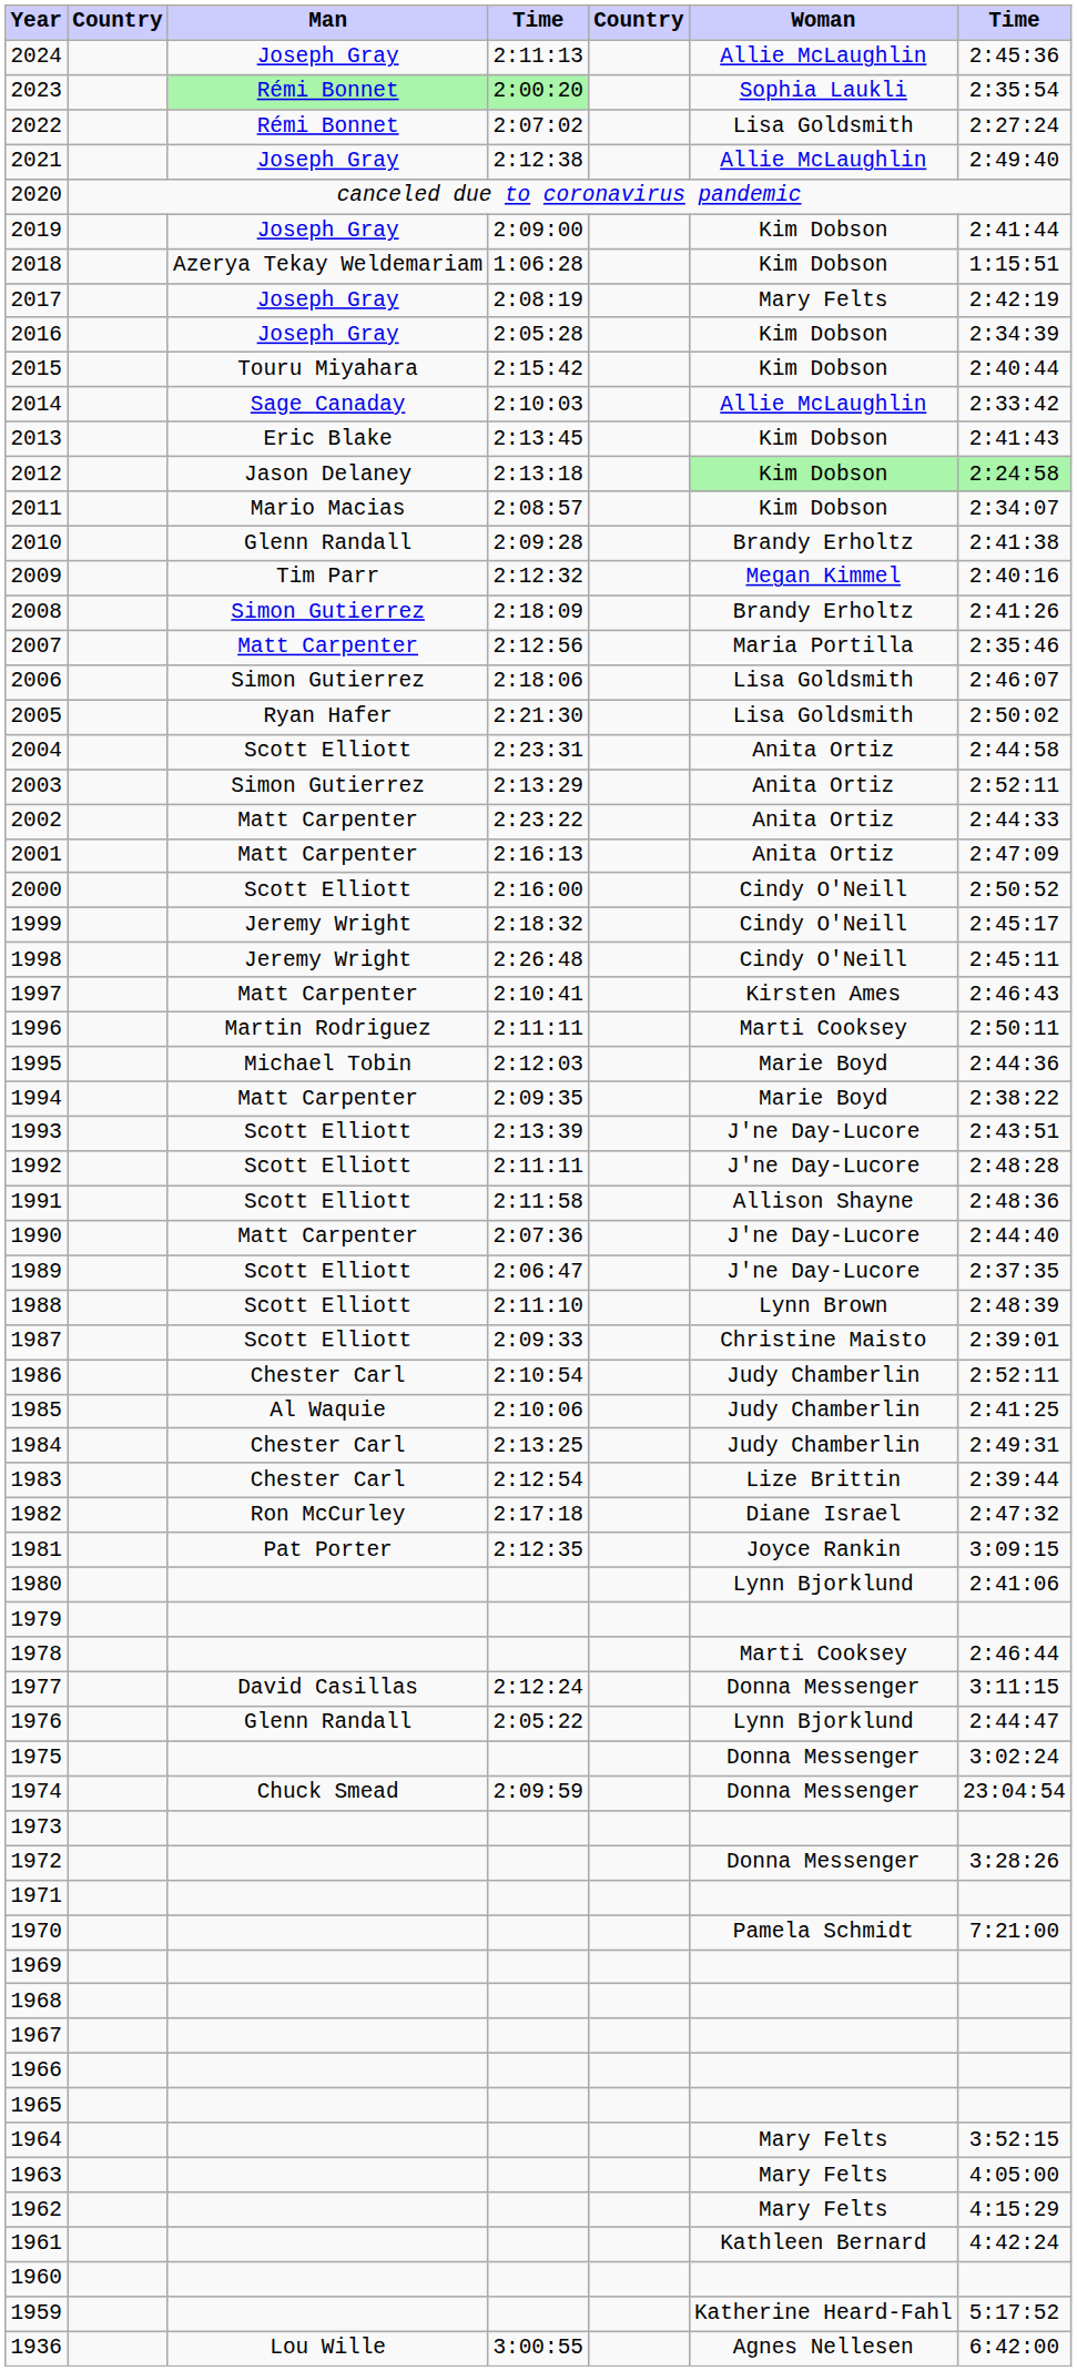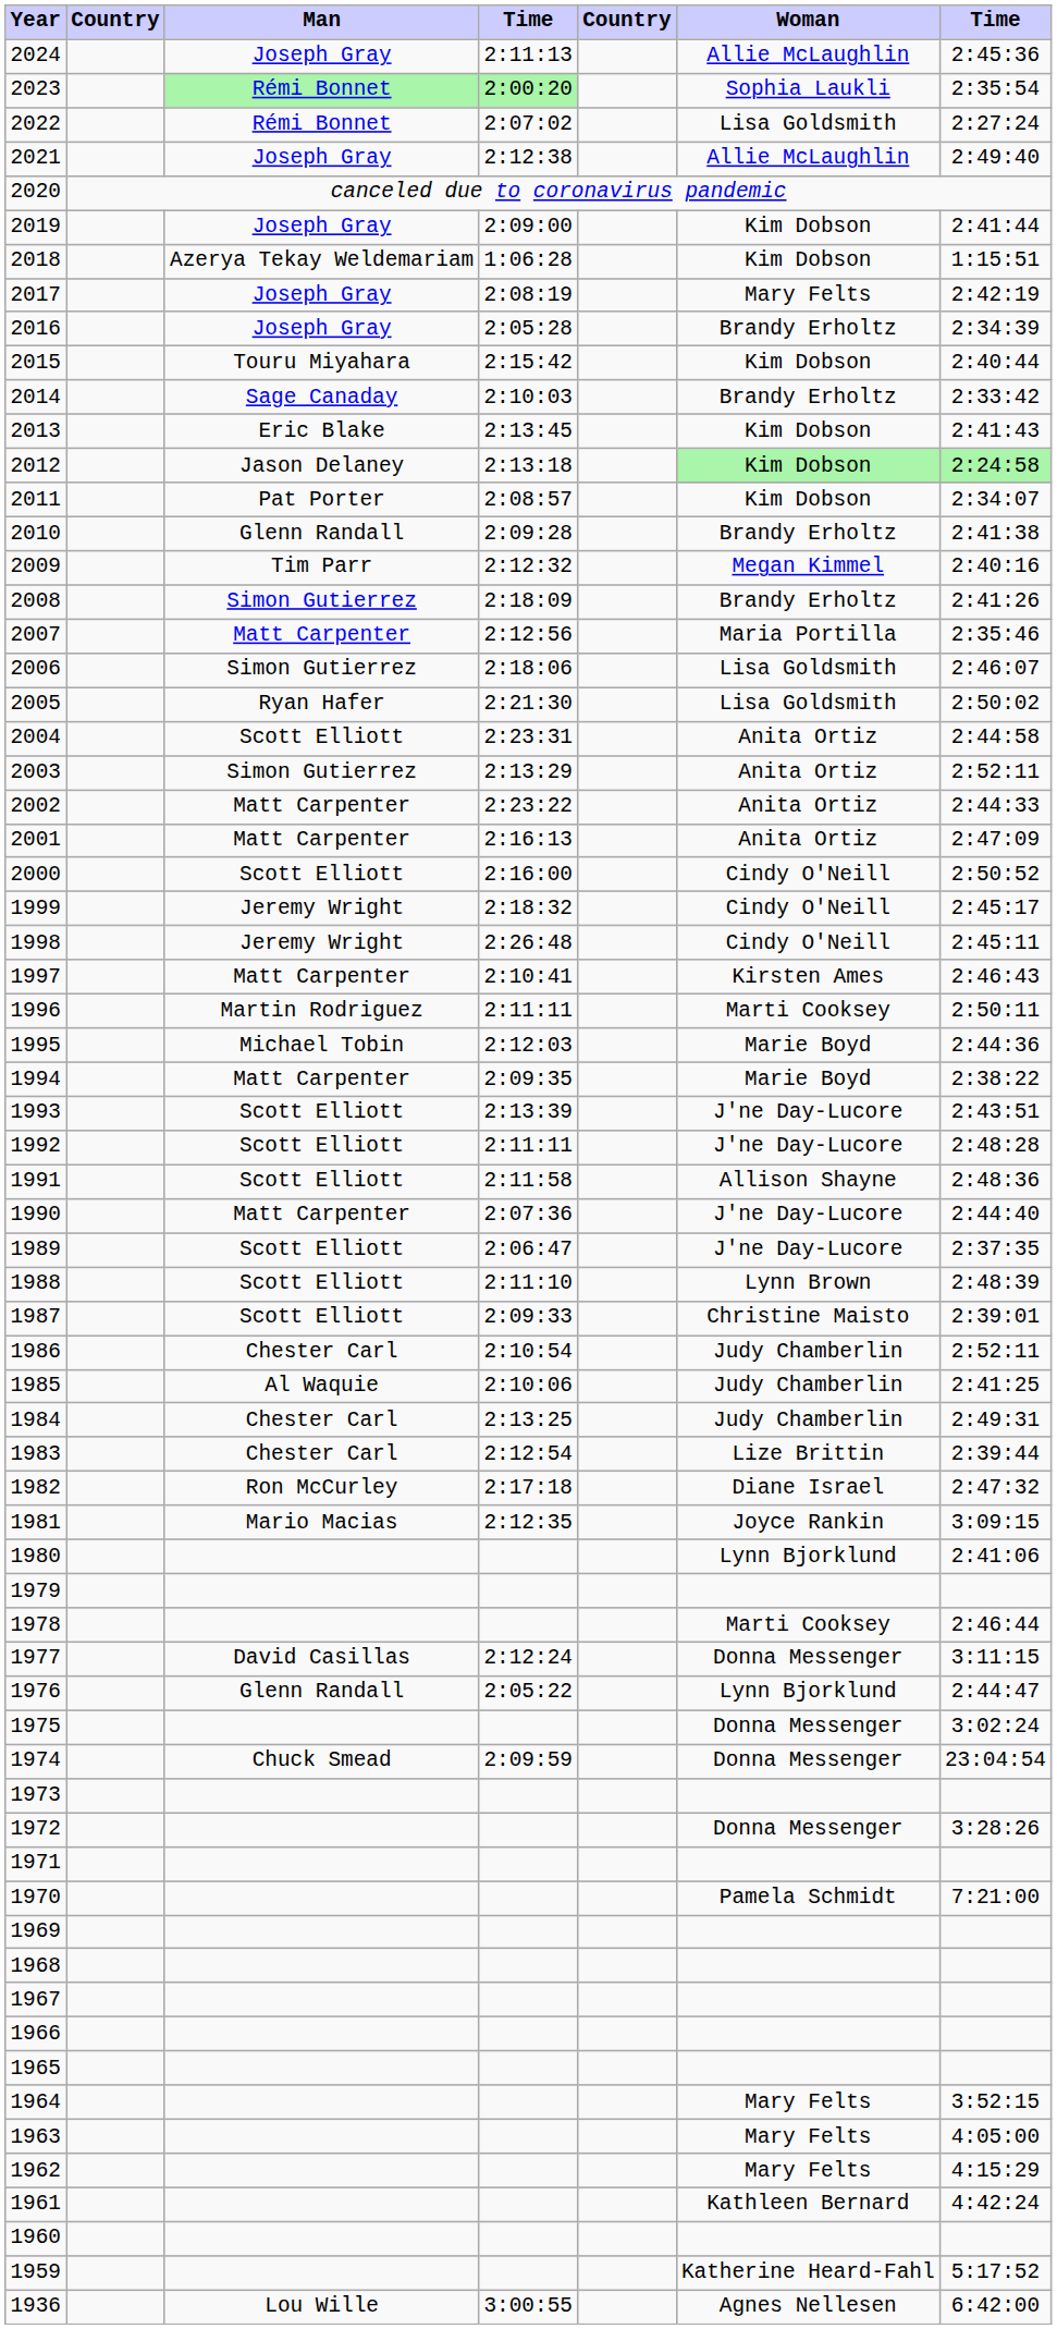 <table class="wikitable" style="font-size:95%; text-align:center;">
 <tr>
 <th style="background:#ccccff">Year</th>
 <th style="background:#ccccff">Country</th>
 <th style="background:#ccccff">Man</th>
 <th style="background:#ccccff">Time</th>
 <th style="background:#ccccff">Country</th>
 <th style="background:#ccccff">Woman</th>
 <th style="background:#ccccff">Time</th>
 </tr>
 <tr>
 <td>2024</td>
 <td></td>
 <td><a href='#'>Joseph Gray</a></td>
 <td>2:11:13</td>
 <td></td>
 <td><a href='#'>Allie McLaughlin</a></td>
 <td>2:45:36</td>
 </tr>
 <tr>
 <td>2023</td>
 <td align=left></td>
 <td bgcolor=#A9F5A9><a href='#'>Rémi Bonnet</a></td>
 <td bgcolor=#A9F5A9>2:00:20</td>
 <td align=left></td>
 <td><a href='#'>Sophia Laukli</a></td>
 <td>2:35:54</td>
 </tr>
 <tr>
 <td>2022</td>
 <td align=left></td>
 <td><a href='#'>Rémi Bonnet</a></td>
 <td>2:07:02</td>
 <td align=left></td>
 <td>Lisa Goldsmith</td>
 <td>2:27:24</td>
 </tr>
 <tr>
 <td>2021</td>
 <td align=left></td>
 <td><a href='#'>Joseph Gray</a></td>
 <td>2:12:38</td>
 <td align=left></td>
 <td><a href='#'>Allie McLaughlin</a></td>
 <td>2:49:40</td>
 </tr>
 <tr>
 <td>2020</td>
 <td colspan="6" align="center"><em>canceled due <a href='#'>to</a> <a href='#'>coronavirus</a> <a href='#'>pandemic</a></em></td>
 </tr>
 <tr>
 <td>2019</td>
 <td align=left></td>
 <td><a href='#'>Joseph Gray</a></td>
 <td>2:09:00</td>
 <td align=left></td>
 <td>Kim Dobson</td>
 <td>2:41:44</td>
 </tr>
 <tr>
 <td>2018</td>
 <td align=left></td>
 <td>Azerya Tekay Weldemariam</td>
 <td>1:06:28</td>
 <td align=left></td>
 <td>Kim Dobson</td>
 <td>1:15:51</td>
 </tr>
 <tr>
 <td>2017</td>
 <td align=left></td>
 <td><a href='#'>Joseph Gray</a></td>
 <td>2:08:19</td>
 <td align=left></td>
 <td>Mary Felts</td>
 <td>2:42:19</td>
 </tr>
 <tr>
 <td>2016</td>
 <td align=left></td>
 <td><a href='#'>Joseph Gray</a></td>
 <td>2:05:28</td>
 <td align=left></td>
-<td>Kim Dobson</td>
+<td>Brandy Erholtz</td>
 <td>2:34:39</td>
 </tr>
 <tr>
 <td>2015</td>
 <td align=left></td>
 <td>Touru Miyahara</td>
 <td>2:15:42</td>
 <td align=left></td>
 <td>Kim Dobson</td>
 <td>2:40:44</td>
 </tr>
 <tr>
 <td>2014</td>
 <td align=left></td>
 <td><a href='#'>Sage Canaday</a></td>
 <td>2:10:03</td>
 <td align=left></td>
-<td><a href='#'>Allie McLaughlin</a></td>
+<td>Brandy Erholtz</td>
 <td>2:33:42</td>
 </tr>
 <tr>
 <td>2013</td>
 <td align=left></td>
 <td>Eric Blake</td>
 <td>2:13:45</td>
 <td align=left></td>
 <td>Kim Dobson</td>
 <td>2:41:43</td>
 </tr>
 <tr>
 <td>2012</td>
 <td align=left></td>
 <td>Jason Delaney</td>
 <td>2:13:18</td>
 <td align=left></td>
 <td bgcolor=#A9F5A9>Kim Dobson</td>
 <td bgcolor=#A9F5A9>2:24:58</td>
 </tr>
 <tr>
 <td>2011</td>
 <td align=left></td>
-<td>Mario Macias</td>
+<td>Pat Porter</td>
 <td>2:08:57</td>
 <td align=left></td>
 <td>Kim Dobson</td>
 <td>2:34:07</td>
 </tr>
 <tr>
 <td>2010</td>
 <td align=left></td>
 <td>Glenn Randall</td>
 <td>2:09:28</td>
 <td align=left></td>
 <td>Brandy Erholtz</td>
 <td>2:41:38</td>
 </tr>
 <tr>
 <td>2009</td>
 <td align=left></td>
 <td>Tim Parr</td>
 <td>2:12:32</td>
 <td align=left></td>
 <td><a href='#'>Megan Kimmel</a></td>
 <td>2:40:16</td>
 </tr>
 <tr>
 <td>2008</td>
 <td align=left></td>
 <td><a href='#'>Simon Gutierrez</a></td>
 <td>2:18:09</td>
 <td align=left></td>
 <td>Brandy Erholtz</td>
 <td>2:41:26</td>
 </tr>
 <tr>
 <td>2007</td>
 <td align=left></td>
 <td><a href='#'>Matt Carpenter</a></td>
 <td>2:12:56</td>
 <td align=left></td>
 <td>Maria Portilla</td>
 <td>2:35:46</td>
 </tr>
 <tr>
 <td>2006</td>
 <td align=left></td>
 <td>Simon Gutierrez</td>
 <td>2:18:06</td>
 <td align=left></td>
 <td>Lisa Goldsmith</td>
 <td>2:46:07</td>
 </tr>
 <tr>
 <td>2005</td>
 <td align=left></td>
 <td>Ryan Hafer</td>
 <td>2:21:30</td>
 <td align=left></td>
 <td>Lisa Goldsmith</td>
 <td>2:50:02</td>
 </tr>
 <tr>
 <td>2004</td>
 <td align=left></td>
 <td>Scott Elliott</td>
 <td>2:23:31</td>
 <td align=left></td>
 <td>Anita Ortiz</td>
 <td>2:44:58</td>
 </tr>
 <tr>
 <td>2003</td>
 <td align=left></td>
 <td>Simon Gutierrez</td>
 <td>2:13:29</td>
 <td align=left></td>
 <td>Anita Ortiz</td>
 <td>2:52:11</td>
 </tr>
 <tr>
 <td>2002</td>
 <td align=left></td>
 <td>Matt Carpenter</td>
 <td>2:23:22</td>
 <td align=left></td>
 <td>Anita Ortiz</td>
 <td>2:44:33</td>
 </tr>
 <tr>
 <td>2001</td>
 <td align=left></td>
 <td>Matt Carpenter</td>
 <td>2:16:13</td>
 <td align=left></td>
 <td>Anita Ortiz</td>
 <td>2:47:09</td>
 </tr>
 <tr>
 <td>2000</td>
 <td align=left></td>
 <td>Scott Elliott</td>
 <td>2:16:00</td>
 <td align=left></td>
 <td>Cindy O'Neill</td>
 <td>2:50:52</td>
 </tr>
 <tr>
 <td>1999</td>
 <td align=left></td>
 <td>Jeremy Wright</td>
 <td>2:18:32</td>
 <td align=left></td>
 <td>Cindy O'Neill</td>
 <td>2:45:17</td>
 </tr>
 <tr>
 <td>1998</td>
 <td align=left></td>
 <td>Jeremy Wright</td>
 <td>2:26:48</td>
 <td align=left></td>
 <td>Cindy O'Neill</td>
 <td>2:45:11</td>
 </tr>
 <tr>
 <td>1997</td>
 <td align=left></td>
 <td>Matt Carpenter</td>
 <td>2:10:41</td>
 <td align=left></td>
 <td>Kirsten Ames</td>
 <td>2:46:43</td>
 </tr>
 <tr>
 <td>1996</td>
 <td align=left></td>
 <td>Martin Rodriguez</td>
 <td>2:11:11</td>
 <td align=left></td>
 <td>Marti Cooksey</td>
 <td>2:50:11</td>
 </tr>
 <tr>
 <td>1995</td>
 <td align=left></td>
 <td>Michael Tobin</td>
 <td>2:12:03</td>
 <td align=left></td>
 <td>Marie Boyd</td>
 <td>2:44:36</td>
 </tr>
 <tr>
 <td>1994</td>
 <td align=left></td>
 <td>Matt Carpenter</td>
 <td>2:09:35</td>
 <td align=left></td>
 <td>Marie Boyd</td>
 <td>2:38:22</td>
 </tr>
 <tr>
 <td>1993</td>
 <td align=left></td>
 <td>Scott Elliott</td>
 <td>2:13:39</td>
 <td align=left></td>
 <td>J'ne Day-Lucore</td>
 <td>2:43:51</td>
 </tr>
 <tr>
 <td>1992</td>
 <td align=left></td>
 <td>Scott Elliott</td>
 <td>2:11:11</td>
 <td align=left></td>
 <td>J'ne Day-Lucore</td>
 <td>2:48:28</td>
 </tr>
 <tr>
 <td>1991</td>
 <td align=left></td>
 <td>Scott Elliott</td>
 <td>2:11:58</td>
 <td align=left></td>
 <td>Allison Shayne</td>
 <td>2:48:36</td>
 </tr>
 <tr>
 <td>1990</td>
 <td align=left></td>
 <td>Matt Carpenter</td>
 <td>2:07:36</td>
 <td align=left></td>
 <td>J'ne Day-Lucore</td>
 <td>2:44:40</td>
 </tr>
 <tr>
 <td>1989</td>
 <td align=left></td>
 <td>Scott Elliott</td>
 <td>2:06:47</td>
 <td align=left></td>
 <td>J'ne Day-Lucore</td>
 <td>2:37:35</td>
 </tr>
 <tr>
 <td>1988</td>
 <td align=left></td>
 <td>Scott Elliott</td>
 <td>2:11:10</td>
 <td align=left></td>
 <td>Lynn Brown</td>
 <td>2:48:39</td>
 </tr>
 <tr>
 <td>1987</td>
 <td align=left></td>
 <td>Scott Elliott</td>
 <td>2:09:33</td>
 <td align=left></td>
 <td>Christine Maisto</td>
 <td>2:39:01</td>
 </tr>
 <tr>
 <td>1986</td>
 <td align=left></td>
 <td>Chester Carl</td>
 <td>2:10:54</td>
 <td align=left></td>
 <td>Judy Chamberlin</td>
 <td>2:52:11</td>
 </tr>
 <tr>
 <td>1985</td>
 <td align=left></td>
 <td>Al Waquie</td>
 <td>2:10:06</td>
 <td align=left></td>
 <td>Judy Chamberlin</td>
 <td>2:41:25</td>
 </tr>
 <tr>
 <td>1984</td>
 <td align=left></td>
 <td>Chester Carl</td>
 <td>2:13:25</td>
 <td align=left></td>
 <td>Judy Chamberlin</td>
 <td>2:49:31</td>
 </tr>
 <tr>
 <td>1983</td>
 <td align=left></td>
 <td>Chester Carl</td>
 <td>2:12:54</td>
 <td align=left></td>
 <td>Lize Brittin</td>
 <td>2:39:44</td>
 </tr>
 <tr>
 <td>1982</td>
 <td align=left></td>
 <td>Ron McCurley</td>
 <td>2:17:18</td>
 <td align=left></td>
 <td>Diane Israel</td>
 <td>2:47:32</td>
 </tr>
 <tr>
 <td>1981</td>
 <td align=left></td>
-<td>Pat Porter</td>
+<td>Mario Macias</td>
 <td>2:12:35</td>
 <td align=left></td>
 <td>Joyce Rankin</td>
 <td>3:09:15</td>
 </tr>
 <tr>
 <td>1980</td>
 <td align=left></td>
 <td></td>
 <td></td>
 <td align=left></td>
 <td>Lynn Bjorklund</td>
 <td>2:41:06</td>
 </tr>
 <tr>
 <td>1979</td>
 <td align=left></td>
 <td></td>
 <td></td>
 <td align=left></td>
 <td></td>
 <td></td>
 </tr>
 <tr>
 <td>1978</td>
 <td align=left></td>
 <td></td>
 <td></td>
 <td align=left></td>
 <td>Marti Cooksey</td>
 <td>2:46:44</td>
 </tr>
 <tr>
 <td>1977</td>
 <td align=left></td>
 <td>David Casillas</td>
 <td>2:12:24</td>
 <td align=left></td>
 <td>Donna Messenger</td>
 <td>3:11:15</td>
 </tr>
 <tr>
 <td>1976</td>
 <td align=left></td>
 <td>Glenn Randall</td>
 <td>2:05:22</td>
 <td align=left></td>
 <td>Lynn Bjorklund</td>
 <td>2:44:47</td>
 </tr>
 <tr>
 <td>1975</td>
 <td align=left></td>
 <td></td>
 <td></td>
 <td align=left></td>
 <td>Donna Messenger</td>
 <td>3:02:24</td>
 </tr>
 <tr>
 <td>1974</td>
 <td align=left></td>
 <td>Chuck Smead</td>
 <td>2:09:59</td>
 <td align=left></td>
 <td>Donna Messenger</td>
 <td>23:04:54</td>
 </tr>
 <tr>
 <td>1973</td>
 <td align=left></td>
 <td></td>
 <td></td>
 <td align=left></td>
 <td></td>
 <td></td>
 </tr>
 <tr>
 <td>1972</td>
 <td align=left></td>
 <td></td>
 <td></td>
 <td align=left></td>
 <td>Donna Messenger</td>
 <td>3:28:26</td>
 </tr>
 <tr>
 <td>1971</td>
 <td align=left></td>
 <td></td>
 <td></td>
 <td align=left></td>
 <td></td>
 <td></td>
 </tr>
 <tr>
 <td>1970</td>
 <td align=left></td>
 <td></td>
 <td></td>
 <td align=left></td>
 <td>Pamela Schmidt</td>
 <td>7:21:00</td>
 </tr>
 <tr>
 <td>1969</td>
 <td align=left></td>
 <td></td>
 <td></td>
 <td align=left></td>
 <td></td>
 <td></td>
 </tr>
 <tr>
 <td>1968</td>
 <td align=left></td>
 <td></td>
 <td></td>
 <td align=left></td>
 <td></td>
 <td></td>
 </tr>
 <tr>
 <td>1967</td>
 <td align=left></td>
 <td></td>
 <td></td>
 <td align=left></td>
 <td></td>
 <td></td>
 </tr>
 <tr>
 <td>1966</td>
 <td align=left></td>
 <td></td>
 <td></td>
 <td align=left></td>
 <td></td>
 <td></td>
 </tr>
 <tr>
 <td>1965</td>
 <td align=left></td>
 <td></td>
 <td></td>
 <td align=left></td>
 <td></td>
 <td></td>
 </tr>
 <tr>
 <td>1964</td>
 <td align=left></td>
 <td></td>
 <td></td>
 <td align=left></td>
 <td>Mary Felts</td>
 <td>3:52:15</td>
 </tr>
 <tr>
 <td>1963</td>
 <td align=left></td>
 <td></td>
 <td></td>
 <td align=left></td>
 <td>Mary Felts</td>
 <td>4:05:00</td>
 </tr>
 <tr>
 <td>1962</td>
 <td align=left></td>
 <td></td>
 <td></td>
 <td align=left></td>
 <td>Mary Felts</td>
 <td>4:15:29</td>
 </tr>
 <tr>
 <td>1961</td>
 <td align=left></td>
 <td></td>
 <td></td>
 <td align=left></td>
 <td>Kathleen Bernard</td>
 <td>4:42:24</td>
 </tr>
 <tr>
 <td>1960</td>
 <td align=left></td>
 <td></td>
 <td></td>
 <td align=left></td>
 <td></td>
 <td></td>
 </tr>
 <tr>
 <td>1959</td>
 <td align=left></td>
 <td></td>
 <td></td>
 <td align=left></td>
 <td>Katherine Heard-Fahl</td>
 <td>5:17:52</td>
 </tr>
 <tr>
 <td>1936</td>
 <td align=left></td>
 <td>Lou Wille</td>
 <td>3:00:55</td>
 <td align=left></td>
 <td>Agnes Nellesen</td>
 <td>6:42:00</td>
 </tr>
 </table>
